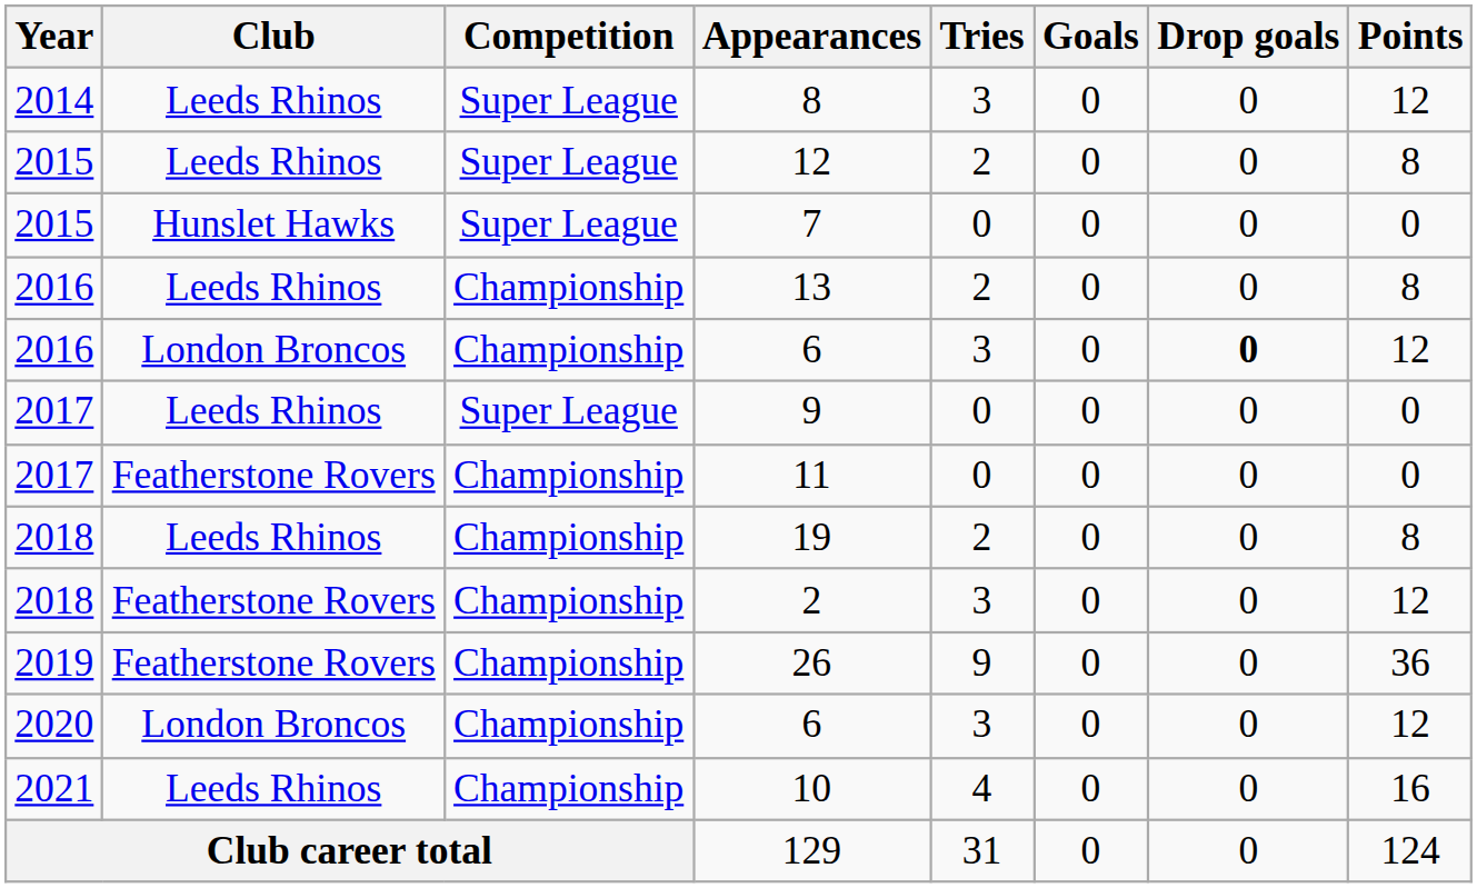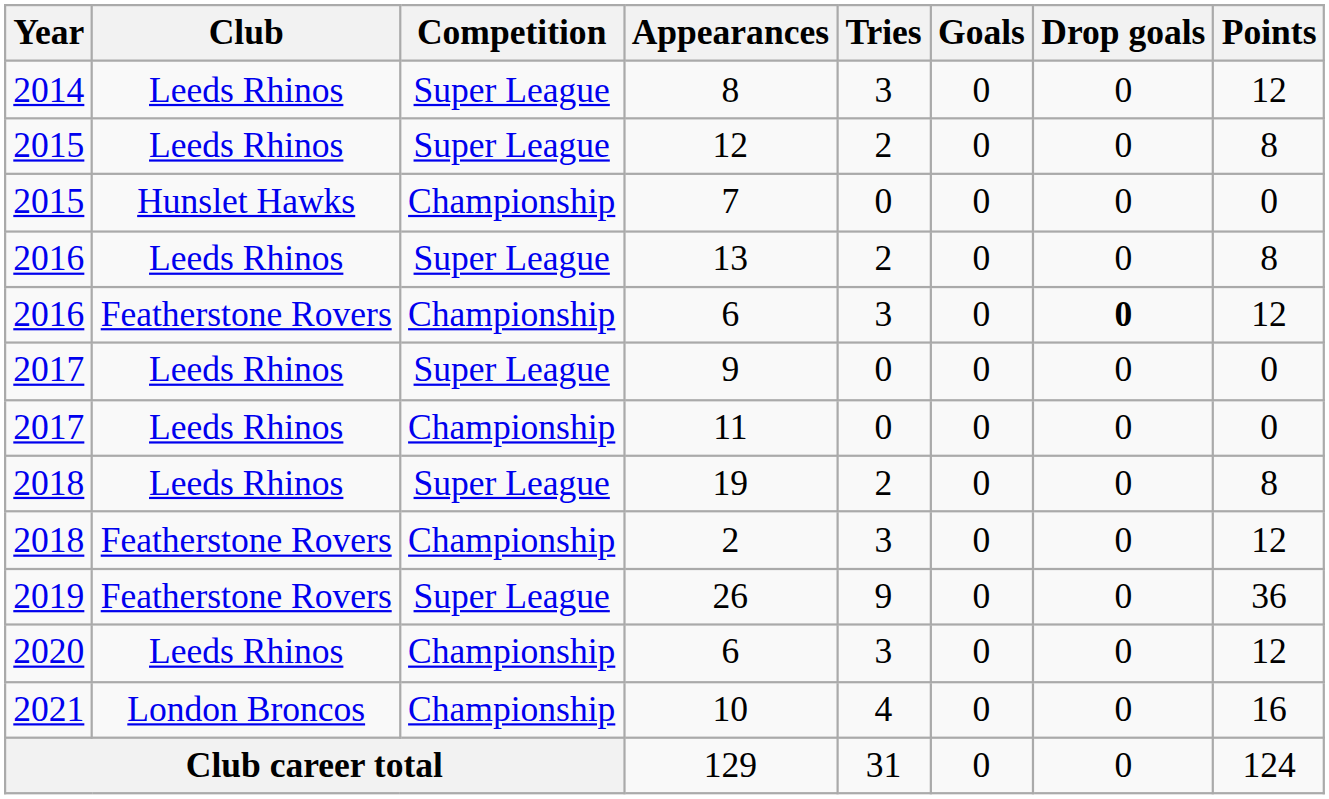 <table class=wikitable style="text-align: center;">
 <tr>
 <th>Year</th>
 <th>Club</th>
 <th>Competition</th>
 <th>Appearances</th>
 <th>Tries</th>
 <th>Goals</th>
 <th>Drop goals</th>
 <th>Points</th>
 </tr>
 <tr>
 <td><a href='#'>2014</a></td>
 <td> <a href='#'>Leeds Rhinos</a></td>
 <td><a href='#'>Super League</a></td>
 <td>8</td>
 <td>3</td>
 <td>0</td>
 <td>0</td>
 <td>12</td>
 </tr>
 <tr>
 <td><a href='#'>2015</a></td>
 <td> <a href='#'>Leeds Rhinos</a></td>
 <td><a href='#'>Super League</a></td>
 <td>12</td>
 <td>2</td>
 <td>0</td>
 <td>0</td>
 <td>8</td>
 </tr>
 <tr>
 <td><a href='#'>2015</a></td>
 <td> <a href='#'>Hunslet Hawks</a></td>
-<td><a href='#'>Super League</a></td>
+<td><a href='#'>Championship</a></td>
 <td>7</td>
 <td>0</td>
 <td>0</td>
 <td>0</td>
 <td>0</td>
 </tr>
 <tr>
 <td><a href='#'>2016</a></td>
 <td> <a href='#'>Leeds Rhinos</a></td>
-<td><a href='#'>Championship</a></td>
+<td><a href='#'>Super League</a></td>
 <td>13</td>
 <td>2</td>
 <td>0</td>
 <td>0</td>
 <td>8</td>
 </tr>
 <tr>
 <td><a href='#'>2016</a></td>
-<td> <a href='#'>London Broncos</a></td>
+<td> <a href='#'>Featherstone Rovers</a></td>
 <td><a href='#'>Championship</a></td>
 <td>6</td>
 <td>3</td>
 <td>0</td>
 <td><strong>0</strong></td>
 <td>12</td>
 </tr>
 <tr>
 <td><a href='#'>2017</a></td>
 <td> <a href='#'>Leeds Rhinos</a></td>
 <td><a href='#'>Super League</a></td>
 <td>9</td>
 <td>0</td>
 <td>0</td>
 <td>0</td>
 <td>0</td>
 </tr>
 <tr>
 <td><a href='#'>2017</a></td>
-<td> <a href='#'>Featherstone Rovers</a></td>
+<td> <a href='#'>Leeds Rhinos</a></td>
 <td><a href='#'>Championship</a></td>
 <td>11</td>
 <td>0</td>
 <td>0</td>
 <td>0</td>
 <td>0</td>
 </tr>
 <tr>
 <td><a href='#'>2018</a></td>
 <td> <a href='#'>Leeds Rhinos</a></td>
-<td><a href='#'>Championship</a></td>
+<td><a href='#'>Super League</a></td>
 <td>19</td>
 <td>2</td>
 <td>0</td>
 <td>0</td>
 <td>8</td>
 </tr>
 <tr>
 <td><a href='#'>2018</a></td>
 <td> <a href='#'>Featherstone Rovers</a></td>
 <td><a href='#'>Championship</a></td>
 <td>2</td>
 <td>3</td>
 <td>0</td>
 <td>0</td>
 <td>12</td>
 </tr>
 <tr>
 <td><a href='#'>2019</a></td>
 <td> <a href='#'>Featherstone Rovers</a></td>
-<td><a href='#'>Championship</a></td>
+<td><a href='#'>Super League</a></td>
 <td>26</td>
 <td>9</td>
 <td>0</td>
 <td>0</td>
 <td>36</td>
 </tr>
 <tr>
 <td><a href='#'>2020</a></td>
-<td> <a href='#'>London Broncos</a></td>
+<td> <a href='#'>Leeds Rhinos</a></td>
 <td><a href='#'>Championship</a></td>
 <td>6</td>
 <td>3</td>
 <td>0</td>
 <td>0</td>
 <td>12</td>
 </tr>
 <tr>
 <td><a href='#'>2021</a></td>
-<td> <a href='#'>Leeds Rhinos</a></td>
+<td> <a href='#'>London Broncos</a></td>
 <td><a href='#'>Championship</a></td>
 <td>10</td>
 <td>4</td>
 <td>0</td>
 <td>0</td>
 <td>16</td>
 </tr>
 <tr>
 <th colspan=3>Club career total </th>
 <td>129</td>
 <td>31</td>
 <td>0</td>
 <td>0</td>
 <td>124</td>
 </tr>
 </table>
